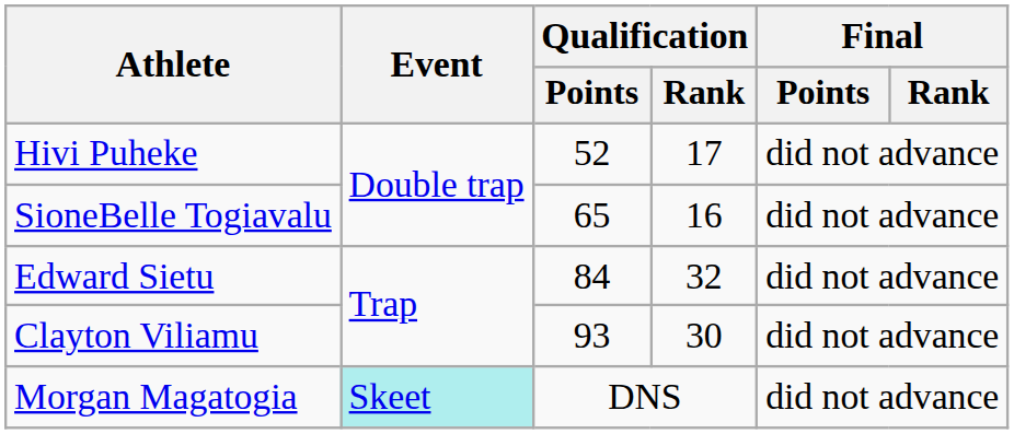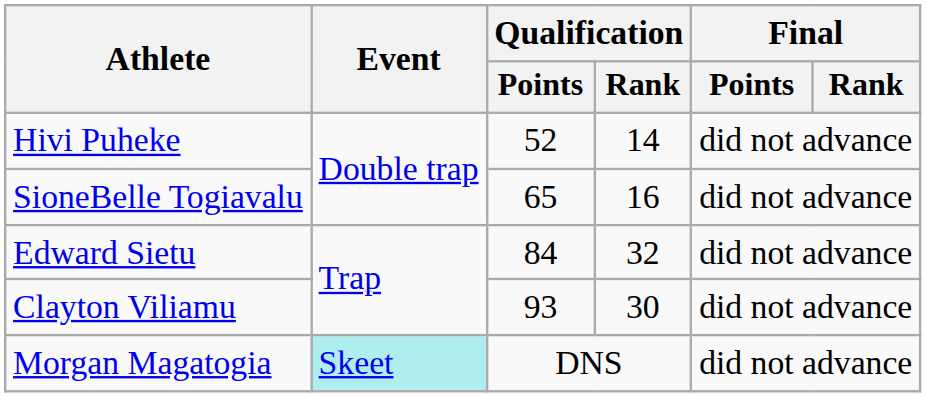 <table class="wikitable" style="font-size:90%">
 <tr>
 <th rowspan=2>Athlete</th>
 <th rowspan=2>Event</th>
 <th colspan=2>Qualification</th>
 <th colspan=2>Final</th>
 </tr>
 <tr style="font-size:95%">
 <th>Points</th>
 <th>Rank</th>
 <th>Points</th>
 <th>Rank</th>
 </tr>
 <tr align=center>
 <td align=left><a href='#'>Hivi Puheke</a></td>
 <td align=left rowspan="2"><a href='#'>Double trap</a></td>
 <td>52</td>
-<td>17</td>
+<td>14</td>
 <td colspan=2>did not advance</td>
 </tr>
 <tr align=center>
 <td align=left><a href='#'>SioneBelle Togiavalu</a></td>
 <td>65</td>
 <td>16</td>
 <td colspan=2>did not advance</td>
 </tr>
 <tr align=center>
 <td align=left><a href='#'>Edward Sietu</a></td>
 <td align=left rowspan="2"><a href='#'>Trap</a></td>
 <td>84</td>
 <td>32</td>
 <td colspan=2>did not advance</td>
 </tr>
 <tr align=center>
 <td align=left><a href='#'>Clayton Viliamu</a></td>
 <td>93</td>
 <td>30</td>
 <td colspan=2>did not advance</td>
 </tr>
 <tr align=center>
 <td align=left><a href='#'>Morgan Magatogia</a></td>
 <td align=left style="background: paleturquoise;"><a href='#'>Skeet</a></td>
 <td colspan=2>DNS</td>
 <td colspan=2>did not advance</td>
 </tr>
 </table>
